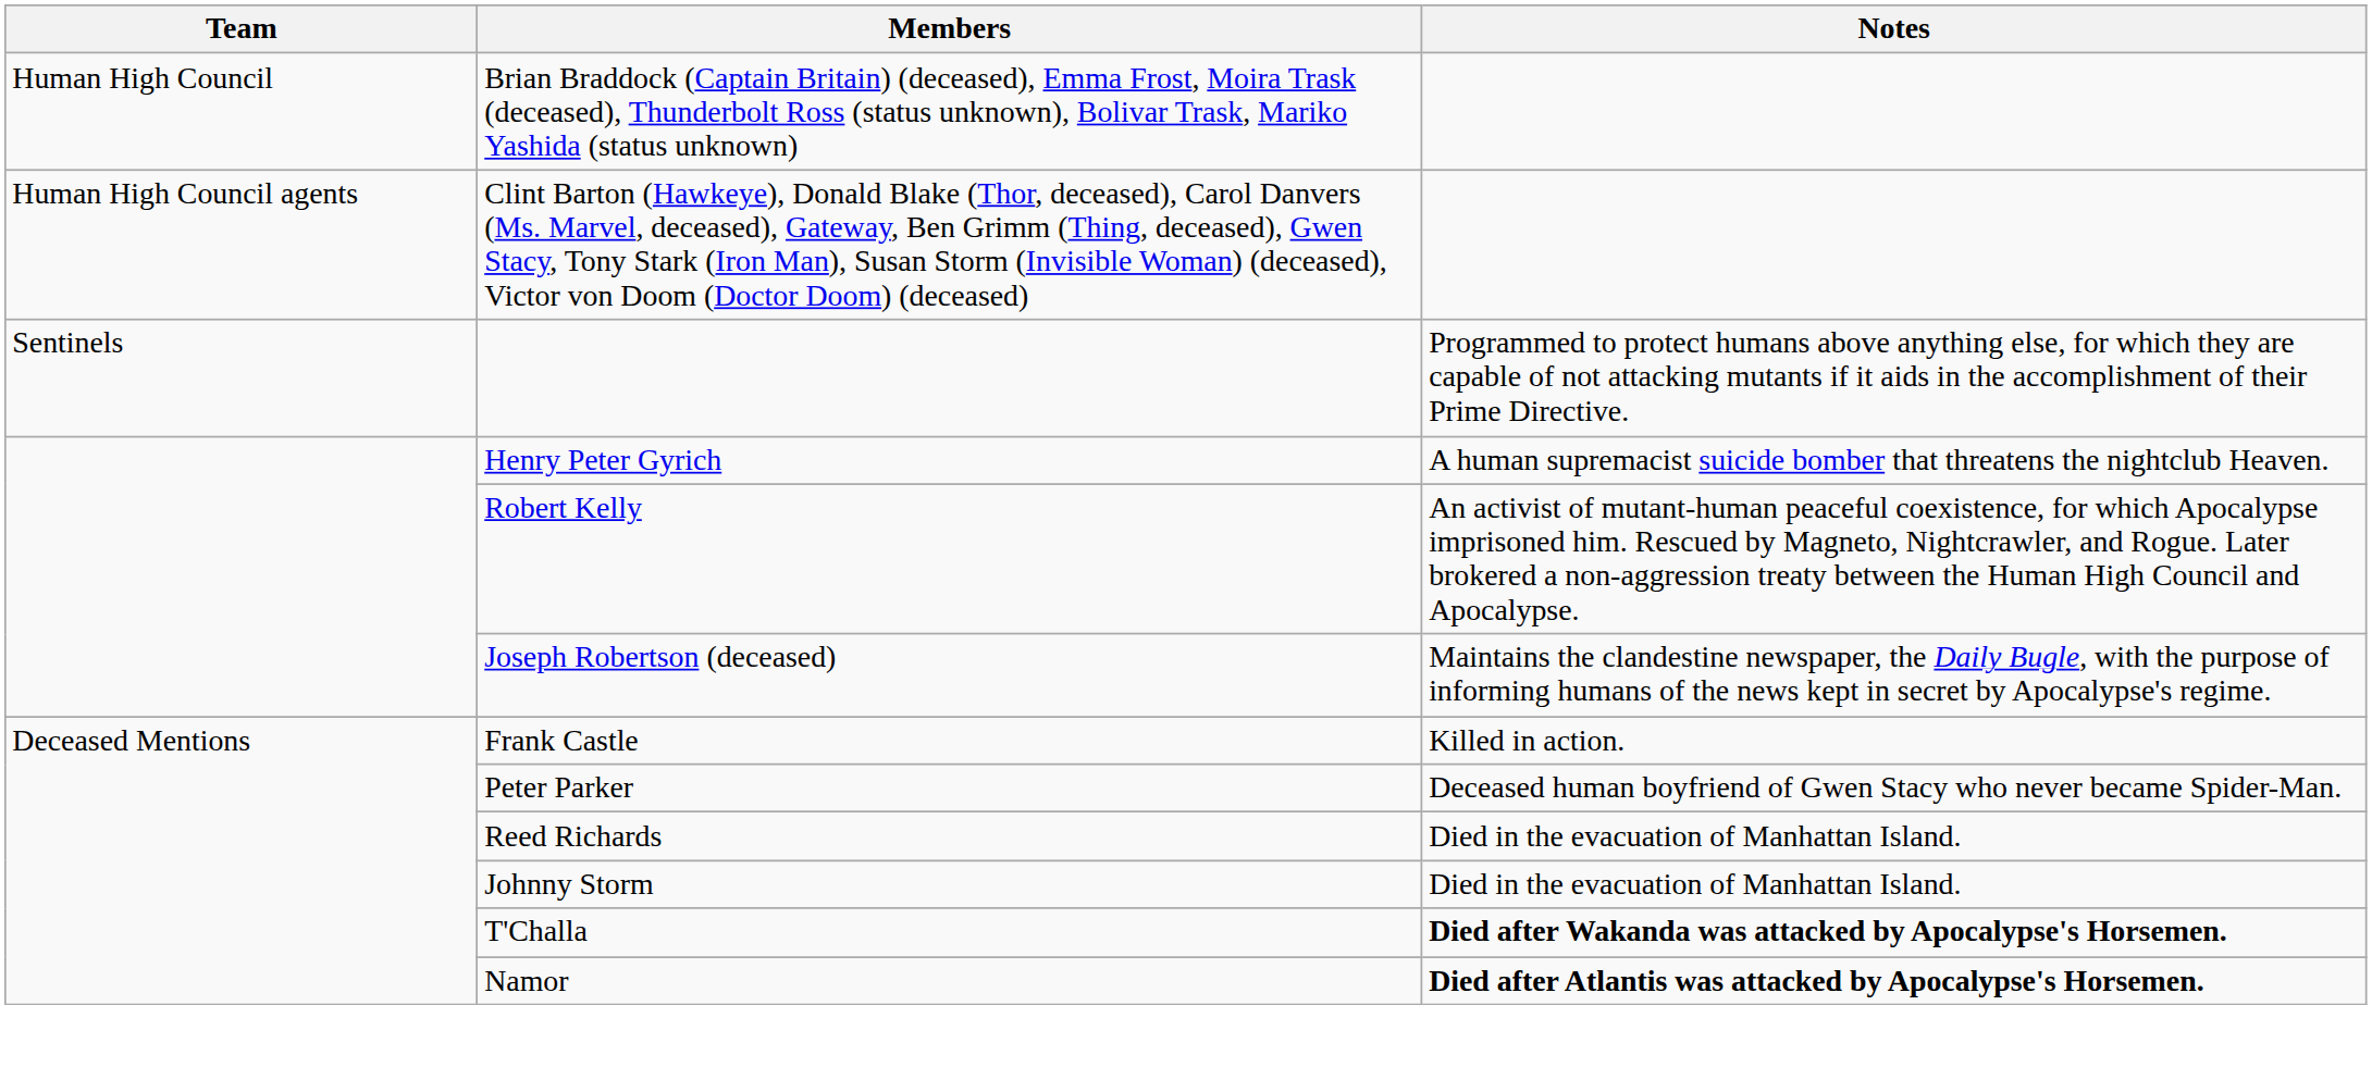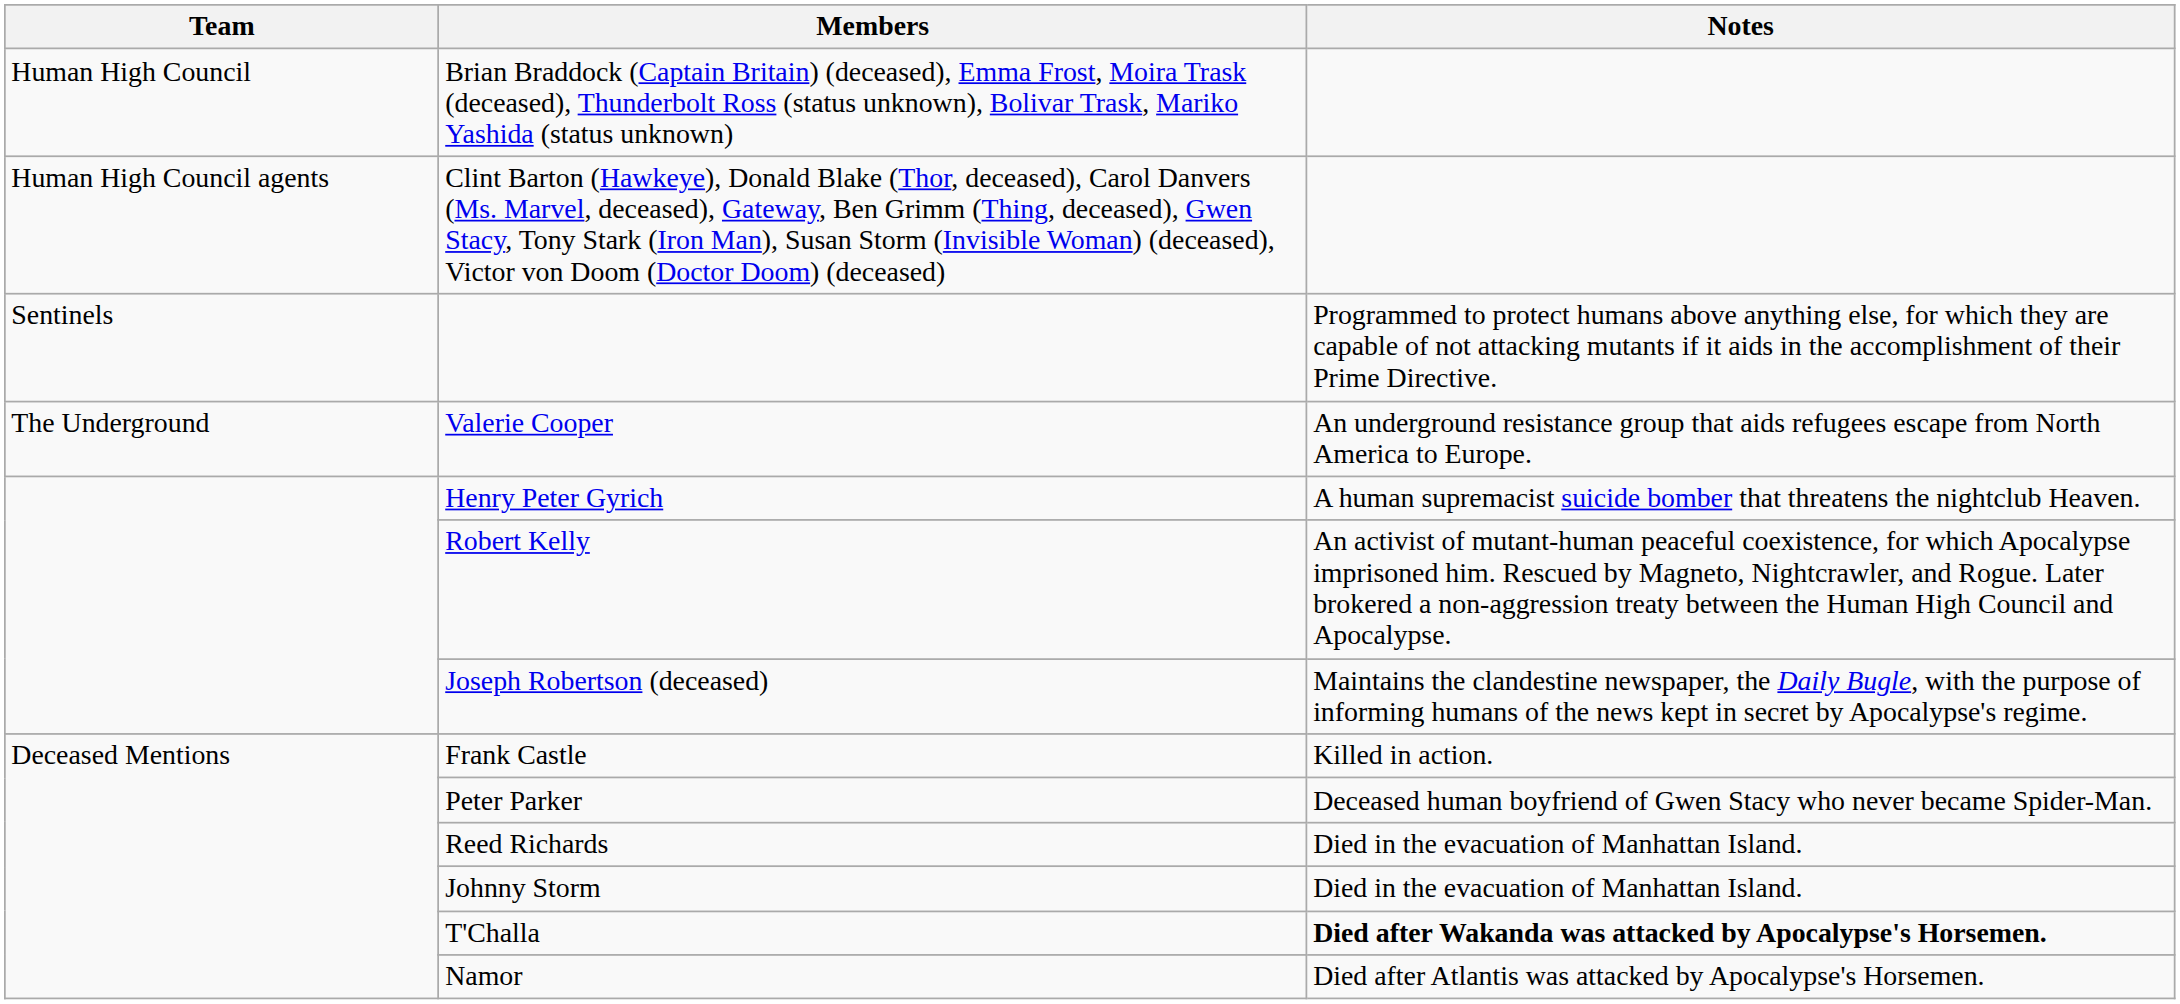 <table class="wikitable">
 <tr valign="top">
 <th style="width:20%;">Team</th>
 <th style="width:40%;">Members</th>
 <th style="width:40%;">Notes</th>
 </tr>
 <tr valign="top">
 <td>Human High Council</td>
 <td>Brian Braddock (<a href='#'>Captain Britain</a>) (deceased), <a href='#'>Emma Frost</a>, <a href='#'>Moira Trask</a> (deceased), <a href='#'>Thunderbolt Ross</a> (status unknown), <a href='#'>Bolivar Trask</a>, <a href='#'>Mariko Yashida</a> (status unknown)</td>
 <td></td>
 </tr>
 <tr valign="top">
 <td>Human High Council agents</td>
 <td>Clint Barton (<a href='#'>Hawkeye</a>), Donald Blake (<a href='#'>Thor</a>, deceased), Carol Danvers (<a href='#'>Ms. Marvel</a>, deceased), <a href='#'>Gateway</a>, Ben Grimm (<a href='#'>Thing</a>, deceased), <a href='#'>Gwen Stacy</a>, Tony Stark (<a href='#'>Iron Man</a>), Susan Storm (<a href='#'>Invisible Woman</a>) (deceased), Victor von Doom (<a href='#'>Doctor Doom</a>) (deceased)</td>
 <td></td>
 </tr>
 <tr valign="top">
 <td>Sentinels</td>
 <td></td>
 <td>Programmed to protect humans above anything else, for which they are capable of not attacking mutants if it aids in the accomplishment of their Prime Directive.</td>
+</tr>
+<tr valign="top">
+<td>The Underground</td>
+<td><a href='#'>Valerie Cooper</a></td>
+<td>An underground resistance group that aids refugees escape from North America to Europe.</td>
 </tr>
 <tr valign="top">
 <td rowspan="3"></td>
 <td><a href='#'>Henry Peter Gyrich</a></td>
 <td>A human supremacist <a href='#'>suicide bomber</a> that threatens the nightclub Heaven.</td>
 </tr>
 <tr valign="top">
 <td><a href='#'>Robert Kelly</a></td>
 <td>An activist of mutant-human peaceful coexistence, for which Apocalypse imprisoned him. Rescued by Magneto, Nightcrawler, and Rogue. Later brokered a non-aggression treaty between the Human High Council and Apocalypse.</td>
 </tr>
 <tr valign="top">
 <td><a href='#'>Joseph Robertson</a> (deceased)</td>
 <td>Maintains the clandestine newspaper, the <em><a href='#'>Daily Bugle</a></em>, with the purpose of informing humans of the news kept in secret by Apocalypse's regime.</td>
 </tr>
 <tr valign="top">
 <td rowspan="6">Deceased Mentions</td>
 <td>Frank Castle</td>
 <td>Killed in action.</td>
 </tr>
 <tr valign="top">
 <td>Peter Parker</td>
 <td>Deceased human boyfriend of Gwen Stacy who never became Spider-Man.</td>
 </tr>
 <tr valign="top">
 <td>Reed Richards</td>
 <td>Died in the evacuation of Manhattan Island.</td>
 </tr>
 <tr valign="top">
 <td>Johnny Storm</td>
 <td>Died in the evacuation of Manhattan Island.</td>
 </tr>
 <tr valign="top">
 <td>T'Challa</td>
 <td><strong>Died after Wakanda was attacked by Apocalypse's Horsemen.</strong></td>
 </tr>
 <tr valign="top">
 <td>Namor</td>
-<td><strong>Died after Atlantis was attacked by Apocalypse's Horsemen.</strong></td>
+<td>Died after Atlantis was attacked by Apocalypse's Horsemen.</td>
 </tr>
 </table>
